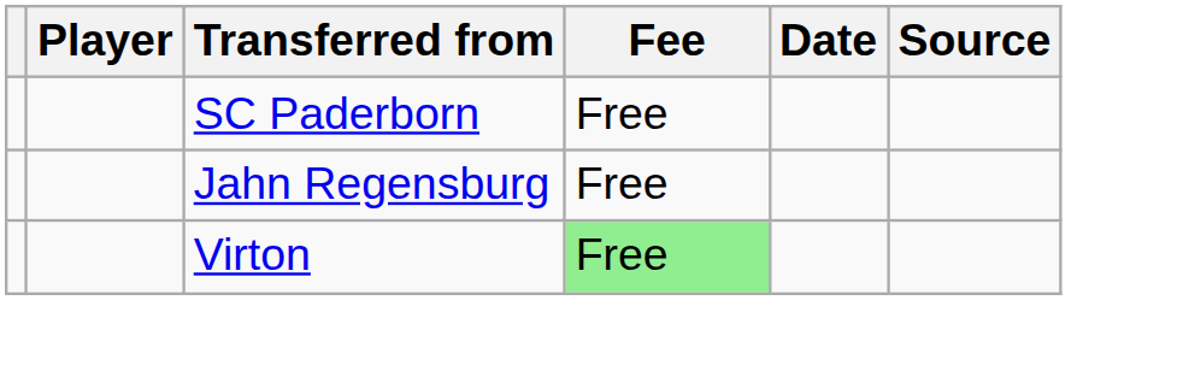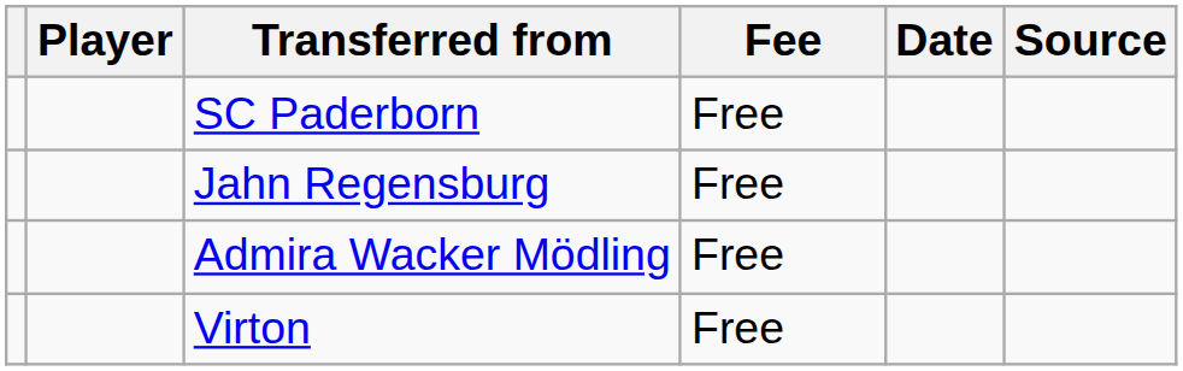 <table class="wikitable plainrowheaders sortable">
 <tr>
 <th></th>
 <th scope="col">Player</th>
 <th>Transferred from</th>
 <th style="width: 65px;">Fee</th>
 <th scope="col">Date</th>
 <th scope="col">Source</th>
 </tr>
 <tr>
 <td align="center"></td>
 <td></td>
 <td> <a href='#'>SC Paderborn</a></td>
 <td>Free</td>
 <td></td>
 <td></td>
 </tr>
 <tr>
 <td align="center"></td>
 <td></td>
 <td> <a href='#'>Jahn Regensburg</a></td>
 <td>Free</td>
 <td></td>
 <td></td>
 </tr>
 <tr>
 <td align="center"></td>
 <td></td>
+<td> <a href='#'>Admira Wacker Mödling</a></td>
+<td>Free</td>
+<td></td>
+<td></td>
+</tr>
+<tr>
+<td align="center"></td>
+<td></td>
 <td> <a href='#'>Virton</a></td>
-<td style="background: lightgreen;">Free</td>
+<td>Free</td>
 <td></td>
 <td></td>
 </tr>
 </table>
